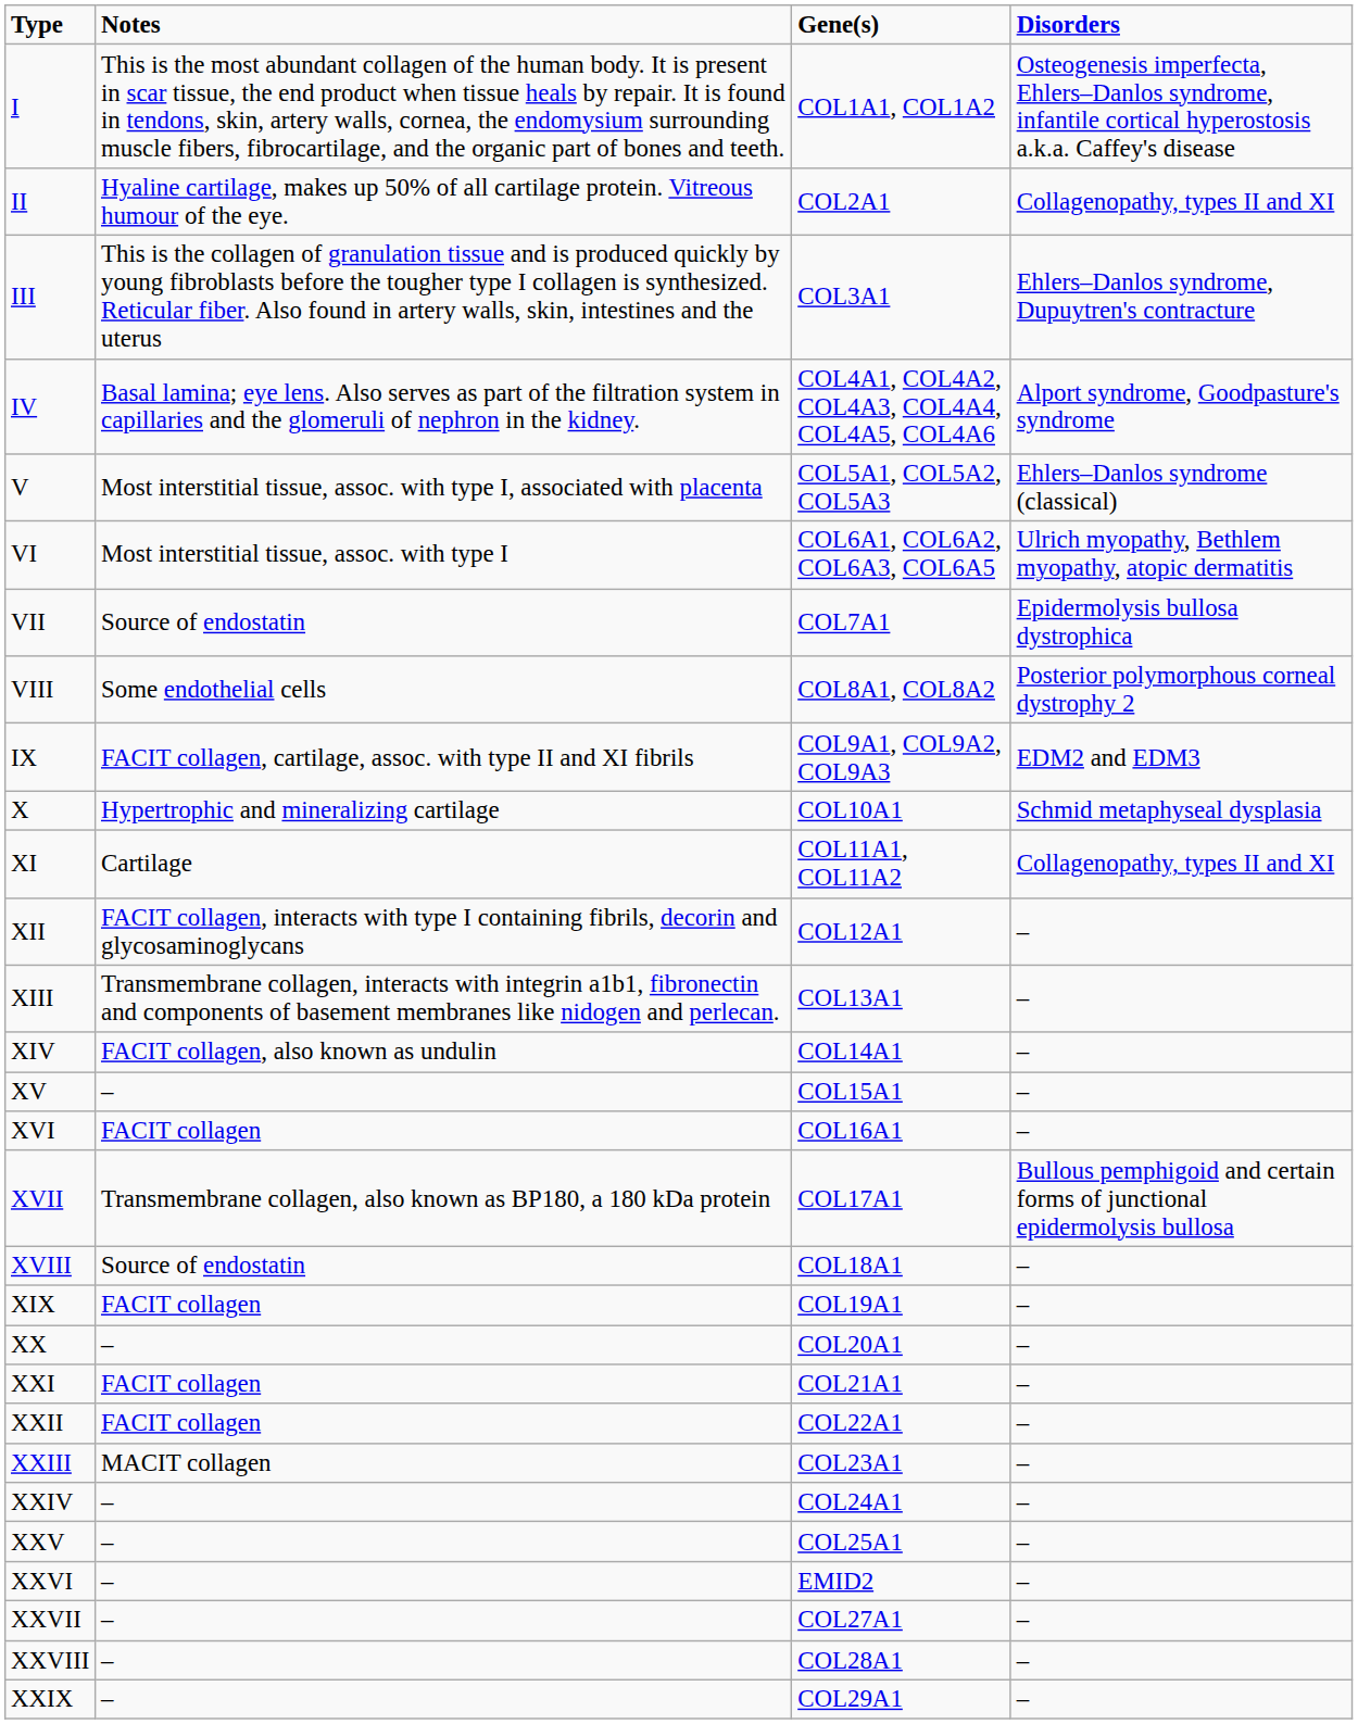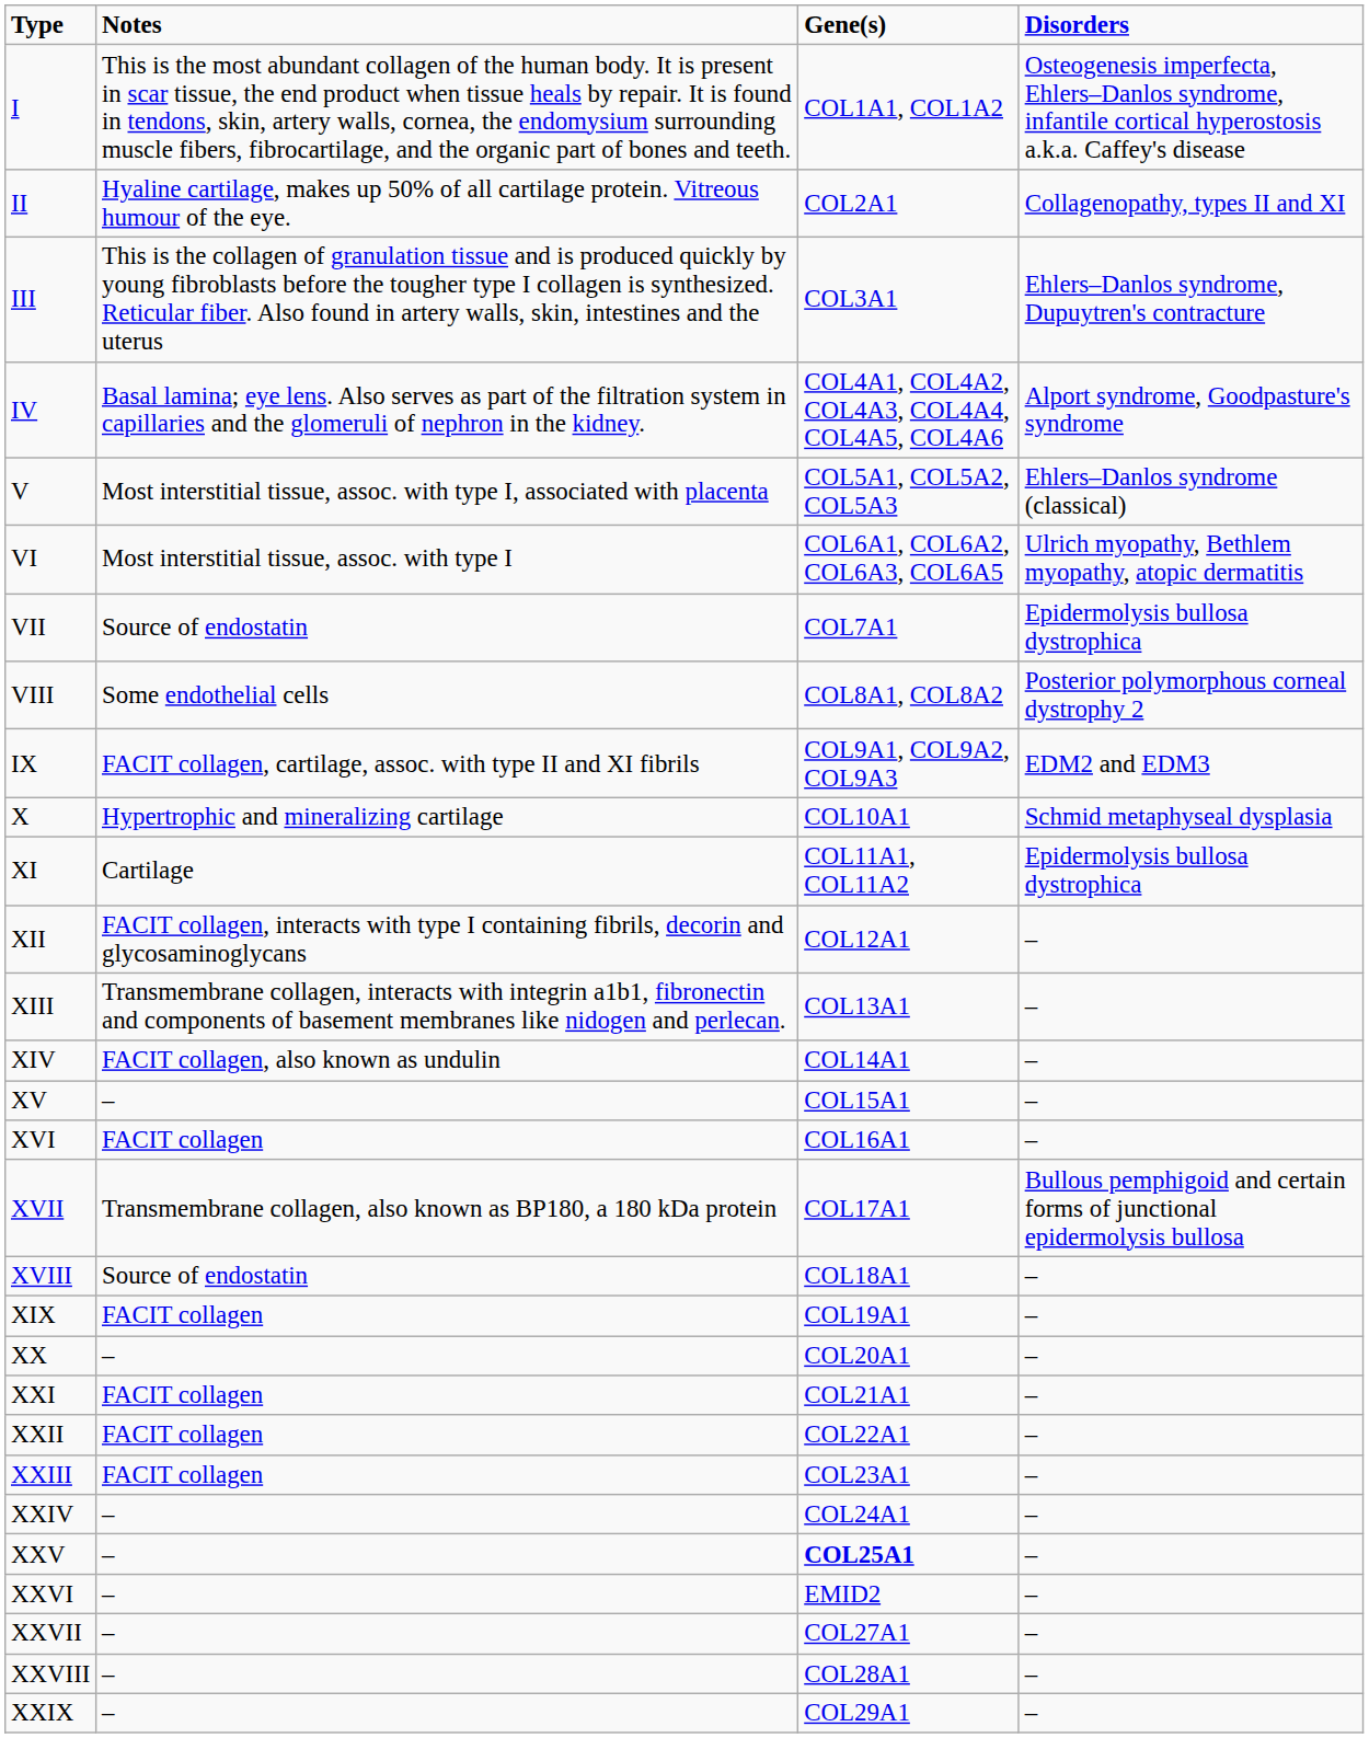 <table class="wikitable">
 <tr>
 <td><strong>Type</strong></td>
 <td><strong>Notes</strong></td>
 <td><strong>Gene(s)</strong></td>
 <td><strong><a href='#'>Disorders</a></strong></td>
 </tr>
 <tr>
 <td><a href='#'>I</a></td>
 <td>This is the most abundant collagen of the human body. It is present in <a href='#'>scar</a> tissue, the end product when tissue <a href='#'>heals</a> by repair. It is found in <a href='#'>tendons</a>, skin, artery walls, cornea, the <a href='#'>endomysium</a> surrounding muscle fibers, fibrocartilage, and the organic part of bones and teeth.</td>
 <td><a href='#'>COL1A1</a>, <a href='#'>COL1A2</a></td>
 <td><a href='#'>Osteogenesis imperfecta</a>, <a href='#'>Ehlers–Danlos syndrome</a>, <a href='#'>infantile cortical hyperostosis</a> a.k.a. Caffey's disease</td>
 </tr>
 <tr>
 <td><a href='#'>II</a></td>
 <td><a href='#'>Hyaline cartilage</a>, makes up 50% of all cartilage protein. <a href='#'>Vitreous humour</a> of the eye.</td>
 <td><a href='#'>COL2A1</a></td>
 <td><a href='#'>Collagenopathy, types II and XI</a></td>
 </tr>
 <tr>
 <td><a href='#'>III</a></td>
 <td>This is the collagen of <a href='#'>granulation tissue</a> and is produced quickly by young fibroblasts before the tougher type I collagen is synthesized. <a href='#'>Reticular fiber</a>. Also found in artery walls, skin, intestines and the uterus</td>
 <td><a href='#'>COL3A1</a></td>
 <td><a href='#'>Ehlers–Danlos syndrome</a>, <a href='#'>Dupuytren's contracture</a></td>
 </tr>
 <tr>
 <td><a href='#'>IV</a></td>
 <td><a href='#'>Basal lamina</a>; <a href='#'>eye lens</a>. Also serves as part of the filtration system in <a href='#'>capillaries</a> and the <a href='#'>glomeruli</a> of <a href='#'>nephron</a> in the <a href='#'>kidney</a>.</td>
 <td><a href='#'>COL4A1</a>, <a href='#'>COL4A2</a>, <a href='#'>COL4A3</a>, <a href='#'>COL4A4</a>, <a href='#'>COL4A5</a>, <a href='#'>COL4A6</a></td>
 <td><a href='#'>Alport syndrome</a>, <a href='#'>Goodpasture's syndrome</a></td>
 </tr>
 <tr>
 <td>V</td>
 <td>Most interstitial tissue, assoc. with type I, associated with <a href='#'>placenta</a></td>
 <td><a href='#'>COL5A1</a>, <a href='#'>COL5A2</a>, <a href='#'>COL5A3</a></td>
 <td><a href='#'>Ehlers–Danlos syndrome</a> (classical)</td>
 </tr>
 <tr>
 <td>VI</td>
 <td>Most interstitial tissue, assoc. with type I</td>
 <td><a href='#'>COL6A1</a>, <a href='#'>COL6A2</a>, <a href='#'>COL6A3</a>, <a href='#'>COL6A5</a></td>
 <td><a href='#'>Ulrich myopathy</a>, <a href='#'>Bethlem myopathy</a>, <a href='#'>atopic dermatitis</a></td>
 </tr>
 <tr>
 <td>VII</td>
 <td>Source of <a href='#'>endostatin</a></td>
 <td><a href='#'>COL7A1</a></td>
 <td><a href='#'>Epidermolysis bullosa dystrophica</a></td>
 </tr>
 <tr>
 <td>VIII</td>
 <td>Some <a href='#'>endothelial</a> cells</td>
 <td><a href='#'>COL8A1</a>, <a href='#'>COL8A2</a></td>
 <td><a href='#'>Posterior polymorphous corneal dystrophy 2</a></td>
 </tr>
 <tr>
 <td>IX</td>
 <td><a href='#'>FACIT collagen</a>, cartilage, assoc. with type II and XI fibrils</td>
 <td><a href='#'>COL9A1</a>, <a href='#'>COL9A2</a>, <a href='#'>COL9A3</a></td>
 <td><a href='#'>EDM2</a> and <a href='#'>EDM3</a></td>
 </tr>
 <tr>
 <td>X</td>
 <td><a href='#'>Hypertrophic</a> and <a href='#'>mineralizing</a> cartilage</td>
 <td><a href='#'>COL10A1</a></td>
 <td><a href='#'>Schmid metaphyseal dysplasia</a></td>
 </tr>
 <tr>
 <td>XI</td>
 <td>Cartilage</td>
 <td><a href='#'>COL11A1</a>, <a href='#'>COL11A2</a></td>
-<td><a href='#'>Collagenopathy, types II and XI</a></td>
+<td><a href='#'>Epidermolysis bullosa dystrophica</a></td>
 </tr>
 <tr>
 <td>XII</td>
 <td><a href='#'>FACIT collagen</a>, interacts with type I containing fibrils, <a href='#'>decorin</a> and glycosaminoglycans</td>
 <td><a href='#'>COL12A1</a></td>
 <td>–</td>
 </tr>
 <tr>
 <td>XIII</td>
 <td>Transmembrane collagen, interacts with integrin a1b1, <a href='#'>fibronectin</a> and components of basement membranes like <a href='#'>nidogen</a> and <a href='#'>perlecan</a>.</td>
 <td><a href='#'>COL13A1</a></td>
 <td>–</td>
 </tr>
 <tr>
 <td>XIV</td>
 <td><a href='#'>FACIT collagen</a>, also known as undulin</td>
 <td><a href='#'>COL14A1</a></td>
 <td>–</td>
 </tr>
 <tr>
 <td>XV</td>
 <td>–</td>
 <td><a href='#'>COL15A1</a></td>
 <td>–</td>
 </tr>
 <tr>
 <td>XVI</td>
 <td><a href='#'>FACIT collagen</a></td>
 <td><a href='#'>COL16A1</a></td>
 <td>–</td>
 </tr>
 <tr>
 <td><a href='#'>XVII</a></td>
 <td>Transmembrane collagen, also known as BP180, a 180 kDa protein</td>
 <td><a href='#'>COL17A1</a></td>
 <td><a href='#'>Bullous pemphigoid</a> and certain forms of junctional <a href='#'>epidermolysis bullosa</a></td>
 </tr>
 <tr>
 <td><a href='#'>XVIII</a></td>
 <td>Source of <a href='#'>endostatin</a></td>
 <td><a href='#'>COL18A1</a></td>
 <td>–</td>
 </tr>
 <tr>
 <td>XIX</td>
 <td><a href='#'>FACIT collagen</a></td>
 <td><a href='#'>COL19A1</a></td>
 <td>–</td>
 </tr>
 <tr>
 <td>XX</td>
 <td>–</td>
 <td><a href='#'>COL20A1</a></td>
 <td>–</td>
 </tr>
 <tr>
 <td>XXI</td>
 <td><a href='#'>FACIT collagen</a></td>
 <td><a href='#'>COL21A1</a></td>
 <td>–</td>
 </tr>
 <tr>
 <td>XXII</td>
 <td><a href='#'>FACIT collagen</a></td>
 <td><a href='#'>COL22A1</a></td>
 <td>–</td>
 </tr>
 <tr>
 <td><a href='#'>XXIII</a></td>
-<td>MACIT collagen</td>
+<td><a href='#'>FACIT collagen</a></td>
 <td><a href='#'>COL23A1</a></td>
 <td>–</td>
 </tr>
 <tr>
 <td>XXIV</td>
 <td>–</td>
 <td><a href='#'>COL24A1</a></td>
 <td>–</td>
 </tr>
 <tr>
 <td>XXV</td>
 <td>–</td>
-<td><a href='#'>COL25A1</a></td>
+<td><strong><a href='#'>COL25A1</a></strong></td>
 <td>–</td>
 </tr>
 <tr>
 <td>XXVI</td>
 <td>–</td>
 <td><a href='#'>EMID2</a></td>
 <td>–</td>
 </tr>
 <tr>
 <td>XXVII</td>
 <td>–</td>
 <td><a href='#'>COL27A1</a></td>
 <td>–</td>
 </tr>
 <tr>
 <td>XXVIII</td>
 <td>–</td>
 <td><a href='#'>COL28A1</a></td>
 <td>–</td>
 </tr>
 <tr>
 <td>XXIX</td>
 <td>–</td>
 <td><a href='#'>COL29A1</a></td>
 <td>–</td>
 </tr>
 </table>
